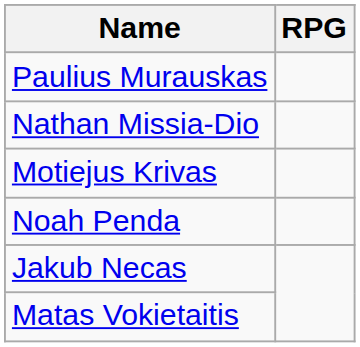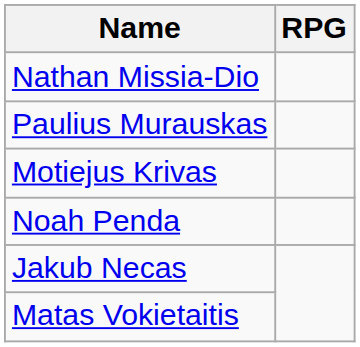 <table class=wikitable>
 <tr>
 <th>Name</th>
 <th>RPG</th>
 </tr>
 <tr>
-<td> <a href='#'>Paulius Murauskas</a></td>
+<td> <a href='#'>Nathan Missia-Dio</a></td>
 <td></td>
 </tr>
 <tr>
-<td> <a href='#'>Nathan Missia-Dio</a></td>
+<td> <a href='#'>Paulius Murauskas</a></td>
 <td></td>
 </tr>
 <tr>
 <td> <a href='#'>Motiejus Krivas</a></td>
 <td></td>
 </tr>
 <tr>
 <td> <a href='#'>Noah Penda</a></td>
 <td></td>
 </tr>
 <tr>
 <td> <a href='#'>Jakub Necas</a></td>
 <td rowspan=2></td>
 </tr>
 <tr>
 <td> <a href='#'>Matas Vokietaitis</a></td>
 </tr>
 </table>
